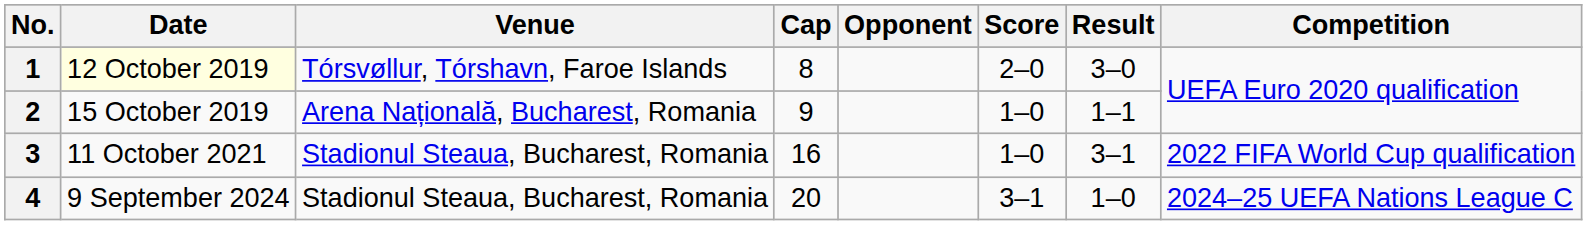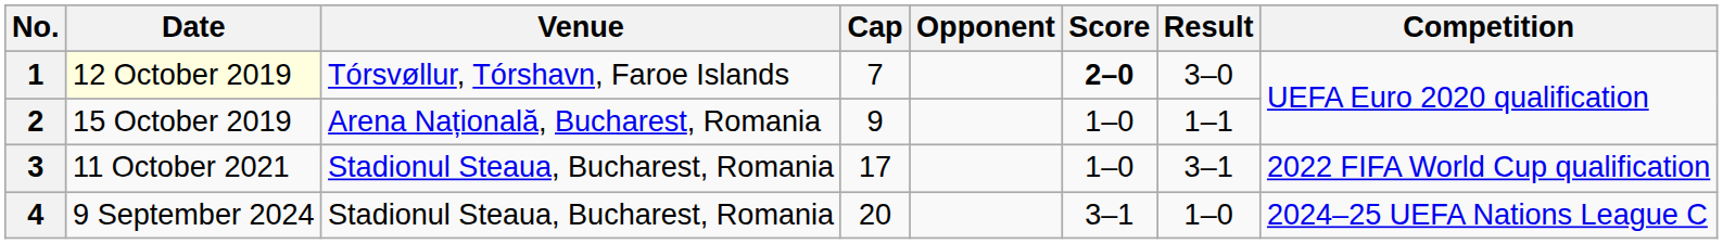 <table class="wikitable sortable">
 <tr>
 <th scope=col>No.</th>
 <th scope=col data-sort-type=date>Date</th>
 <th scope=col>Venue</th>
 <th scope=col>Cap</th>
 <th scope=col>Opponent</th>
 <th scope=col>Score</th>
 <th scope=col>Result</th>
 <th scope=col>Competition</th>
 </tr>
 <tr>
 <th scope=row>1</th>
 <td style="background: lightyellow;">12 October 2019</td>
 <td><a href='#'>Tórsvøllur</a>, <a href='#'>Tórshavn</a>, Faroe Islands</td>
-<td align="center">8</td>
+<td align="center">7</td>
 <td></td>
-<td align=center>2–0</td>
+<td align=center><strong>2–0</strong></td>
 <td align=center>3–0</td>
 <td rowspan="2"><a href='#'>UEFA Euro 2020 qualification</a></td>
 </tr>
 <tr>
 <th scope=row>2</th>
 <td>15 October 2019</td>
 <td><a href='#'>Arena Națională</a>, <a href='#'>Bucharest</a>, Romania</td>
 <td align="center">9</td>
 <td></td>
 <td align=center>1–0</td>
 <td align=center>1–1</td>
 </tr>
 <tr>
 <th scope=row>3</th>
 <td>11 October 2021</td>
 <td><a href='#'>Stadionul Steaua</a>, Bucharest, Romania</td>
-<td align="center">16</td>
+<td align="center">17</td>
 <td></td>
 <td align=center>1–0</td>
 <td align="center">3–1</td>
 <td><a href='#'>2022 FIFA World Cup qualification</a></td>
 </tr>
 <tr>
 <th scope=row>4</th>
 <td>9 September 2024</td>
 <td>Stadionul Steaua, Bucharest, Romania</td>
 <td align="center">20</td>
 <td></td>
 <td align="center">3–1</td>
 <td align=center>1–0</td>
 <td><a href='#'>2024–25 UEFA Nations League C</a></td>
 </tr>
 </table>
